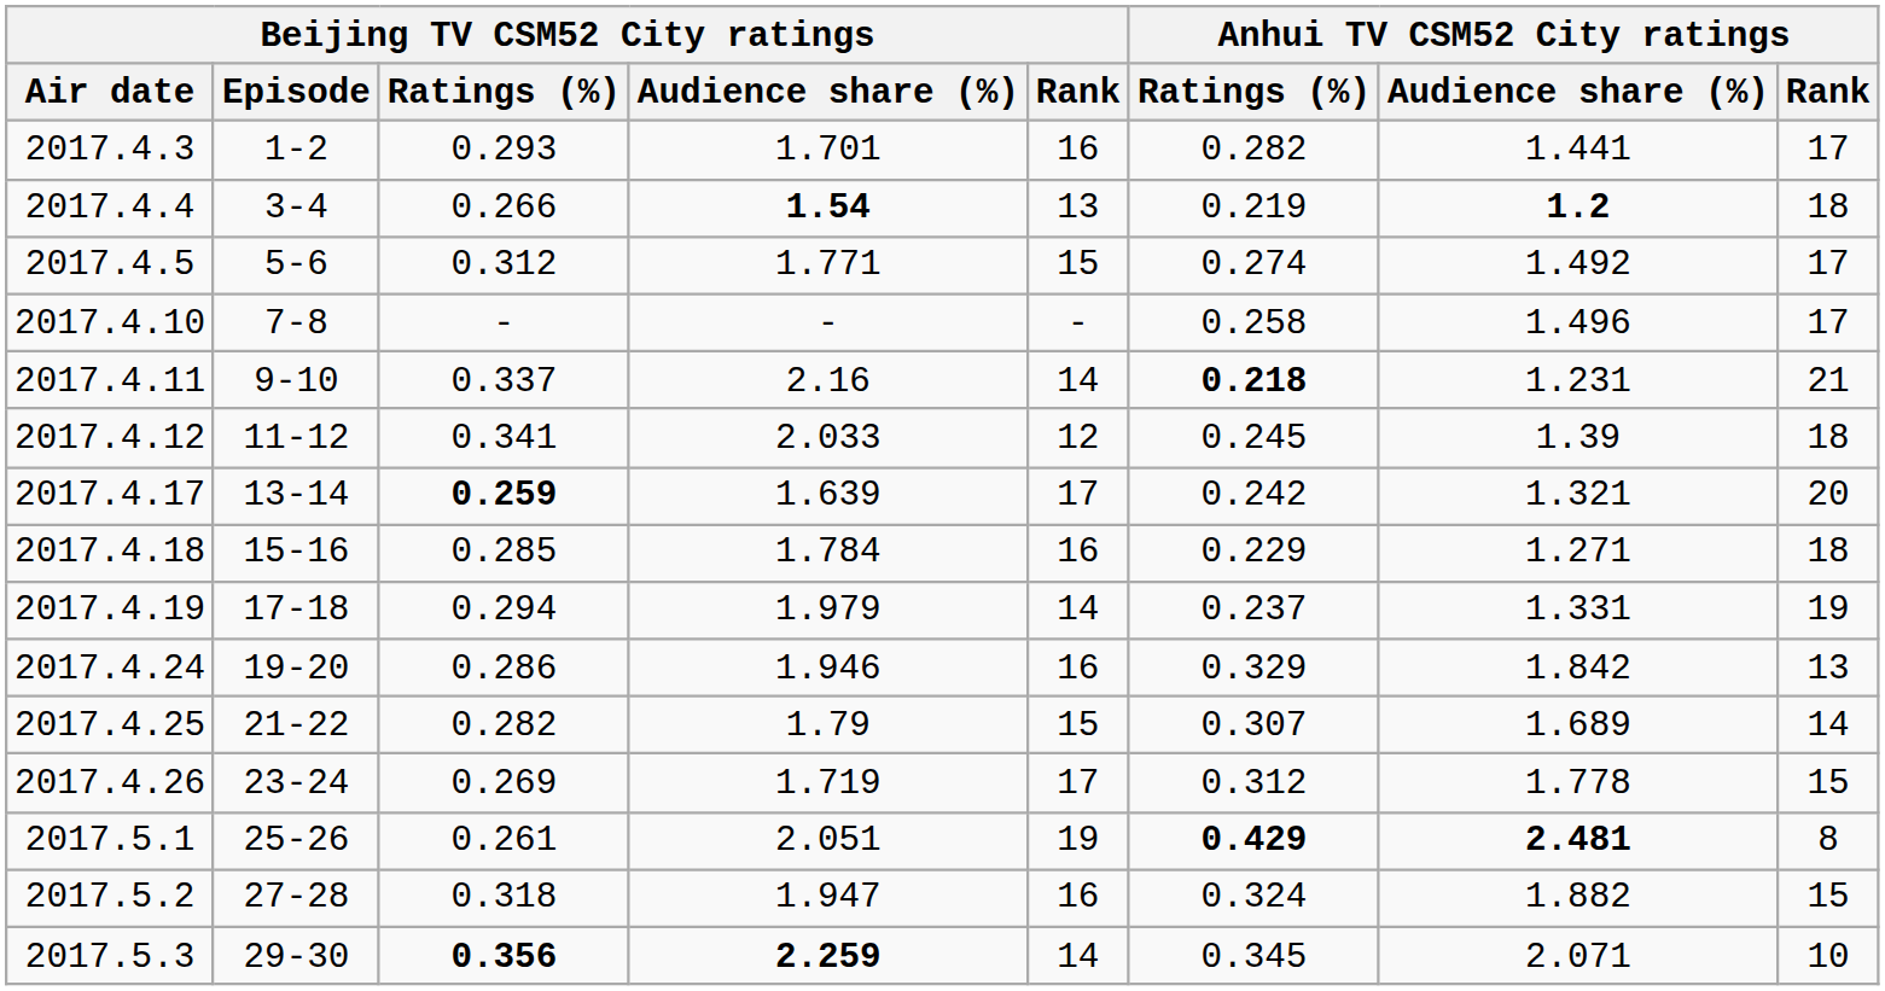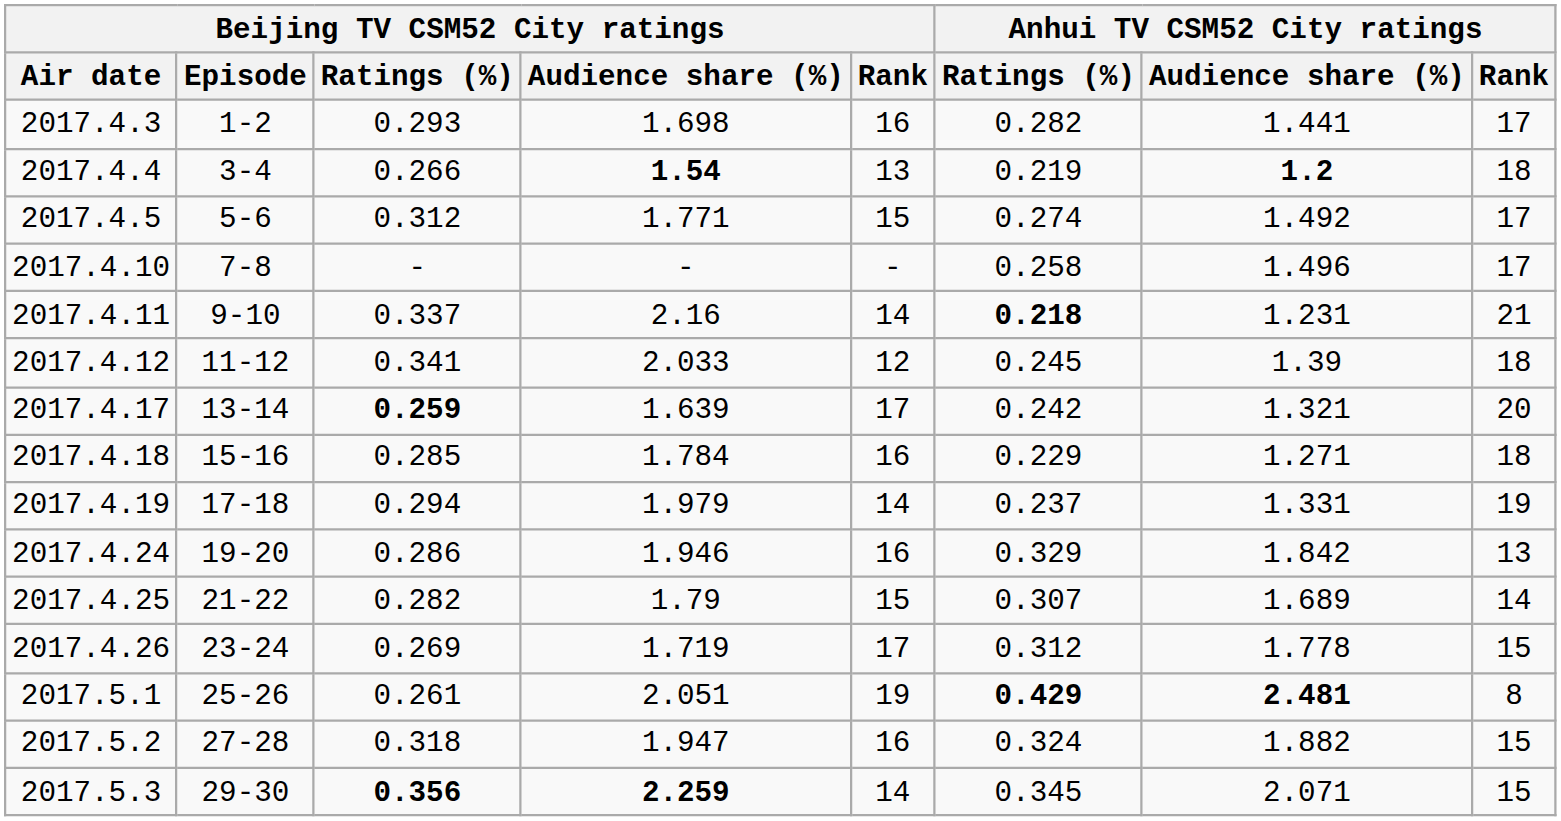 <table class="wikitable sortable mw-collapsible jquery-tablesorter" style="text-align:center">
 <tr>
 <th colspan="5">Beijing TV CSM52 City ratings</th>
 <th colspan="3">Anhui TV CSM52 City ratings</th>
 </tr>
 <tr>
 <th>Air date</th>
 <th>Episode</th>
 <th>Ratings (%)</th>
 <th>Audience share (%)</th>
 <th>Rank</th>
 <th>Ratings (%)</th>
 <th>Audience share (%)</th>
 <th>Rank</th>
 </tr>
 <tr>
 <td>2017.4.3</td>
 <td>1-2</td>
 <td>0.293</td>
-<td>1.701</td>
+<td>1.698</td>
 <td>16</td>
 <td>0.282</td>
 <td>1.441</td>
 <td>17</td>
 </tr>
 <tr>
 <td>2017.4.4</td>
 <td>3-4</td>
 <td>0.266</td>
 <td><strong><span>1.54</span></strong></td>
 <td>13</td>
 <td>0.219</td>
 <td><strong><span>1.2</span></strong></td>
 <td>18</td>
 </tr>
 <tr>
 <td>2017.4.5</td>
 <td>5-6</td>
 <td>0.312</td>
 <td>1.771</td>
 <td>15</td>
 <td>0.274</td>
 <td>1.492</td>
 <td>17</td>
 </tr>
 <tr>
 <td>2017.4.10</td>
 <td>7-8</td>
 <td rowspan="1">-</td>
 <td>-</td>
 <td>-</td>
 <td>0.258</td>
 <td rowspan="1">1.496</td>
 <td>17</td>
 </tr>
 <tr>
 <td>2017.4.11</td>
 <td>9-10</td>
 <td>0.337</td>
 <td>2.16</td>
 <td>14</td>
 <td><strong><span>0.218</span></strong></td>
 <td>1.231</td>
 <td>21</td>
 </tr>
 <tr>
 <td>2017.4.12</td>
 <td>11-12</td>
 <td>0.341</td>
 <td>2.033</td>
 <td>12</td>
 <td>0.245</td>
 <td>1.39</td>
 <td>18</td>
 </tr>
 <tr>
 <td>2017.4.17</td>
 <td>13-14</td>
 <td><strong><span>0.259</span></strong></td>
 <td>1.639</td>
 <td>17</td>
 <td>0.242</td>
 <td>1.321</td>
 <td>20</td>
 </tr>
 <tr>
 <td>2017.4.18</td>
 <td>15-16</td>
 <td>0.285</td>
 <td>1.784</td>
 <td>16</td>
 <td>0.229</td>
 <td>1.271</td>
 <td>18</td>
 </tr>
 <tr>
 <td>2017.4.19</td>
 <td>17-18</td>
 <td>0.294</td>
 <td>1.979</td>
 <td>14</td>
 <td>0.237</td>
 <td>1.331</td>
 <td>19</td>
 </tr>
 <tr>
 <td>2017.4.24</td>
 <td>19-20</td>
 <td>0.286</td>
 <td>1.946</td>
 <td>16</td>
 <td>0.329</td>
 <td>1.842</td>
 <td>13</td>
 </tr>
 <tr>
 <td>2017.4.25</td>
 <td>21-22</td>
 <td>0.282</td>
 <td>1.79</td>
 <td>15</td>
 <td>0.307</td>
 <td>1.689</td>
 <td>14</td>
 </tr>
 <tr>
 <td>2017.4.26</td>
 <td>23-24</td>
 <td>0.269</td>
 <td>1.719</td>
 <td>17</td>
 <td>0.312</td>
 <td>1.778</td>
 <td>15</td>
 </tr>
 <tr>
 <td>2017.5.1</td>
 <td>25-26</td>
 <td>0.261</td>
 <td>2.051</td>
 <td>19</td>
 <td><strong><span>0.429</span></strong></td>
 <td><strong><span>2.481</span></strong></td>
 <td>8</td>
 </tr>
 <tr>
 <td>2017.5.2</td>
 <td>27-28</td>
 <td>0.318</td>
 <td>1.947</td>
 <td>16</td>
 <td>0.324</td>
 <td>1.882</td>
 <td>15</td>
 </tr>
 <tr>
 <td>2017.5.3</td>
 <td>29-30</td>
 <td><strong><span>0.356</span></strong></td>
 <td><strong><span>2.259</span></strong></td>
 <td>14</td>
 <td>0.345</td>
 <td>2.071</td>
-<td>10</td>
+<td>15</td>
 </tr>
 </table>
